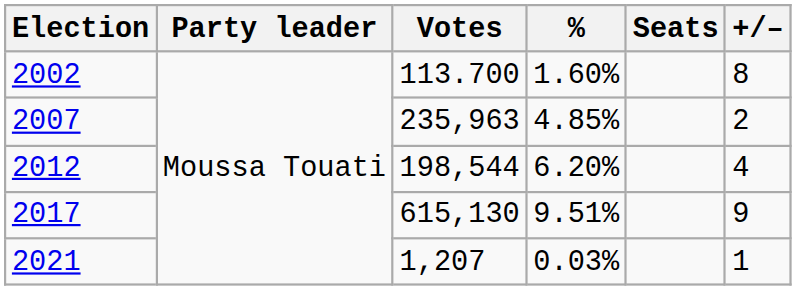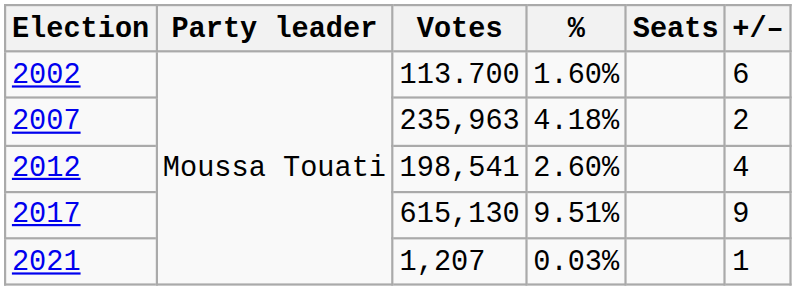 <table class="wikitable">
 <tr>
 <th><strong>Election</strong></th>
 <th>Party leader</th>
 <th><strong>Votes</strong></th>
 <th><strong>%</strong></th>
 <th><strong>Seats</strong></th>
 <th>+/–</th>
 </tr>
 <tr>
 <td><a href='#'>2002</a></td>
 <td rowspan="5">Moussa Touati</td>
 <td>113.700</td>
 <td>1.60%</td>
 <td></td>
-<td> 8</td>
+<td> 6</td>
 </tr>
 <tr>
 <td><a href='#'>2007</a></td>
 <td>235,963</td>
-<td>4.85%</td>
+<td>4.18%</td>
 <td></td>
 <td> 2</td>
 </tr>
 <tr>
 <td><a href='#'>2012</a></td>
-<td>198,544</td>
-<td>6.20%</td>
+<td>198,541</td>
+<td>2.60%</td>
 <td></td>
 <td> 4</td>
 </tr>
 <tr>
 <td><a href='#'>2017</a></td>
 <td>615,130</td>
 <td>9.51%</td>
 <td></td>
 <td> 9</td>
 </tr>
 <tr>
 <td><a href='#'>2021</a></td>
 <td>1,207</td>
 <td>0.03%</td>
 <td></td>
 <td> 1</td>
 </tr>
 </table>
